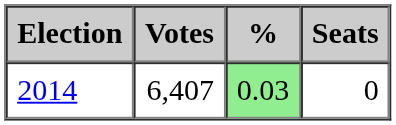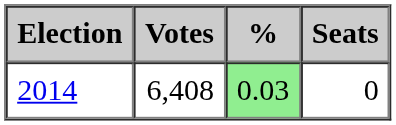 <table border="1" cellspacing="0" cellpadding="5">
 <tr style="background:#ccc;">
 <th>Election</th>
 <th>Votes</th>
 <th>%</th>
 <th>Seats</th>
 </tr>
 <tr>
 <td><a href='#'>2014</a></td>
-<td style="text-align:right;">6,407</td>
+<td style="text-align:right;">6,408</td>
 <td style="background: lightgreen; text-align:right;">0.03</td>
 <td style="text-align:right;">0</td>
 </tr>
 </table>
